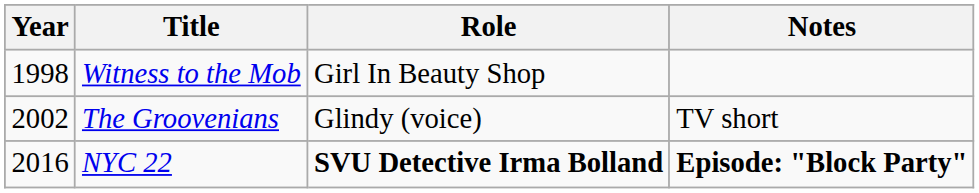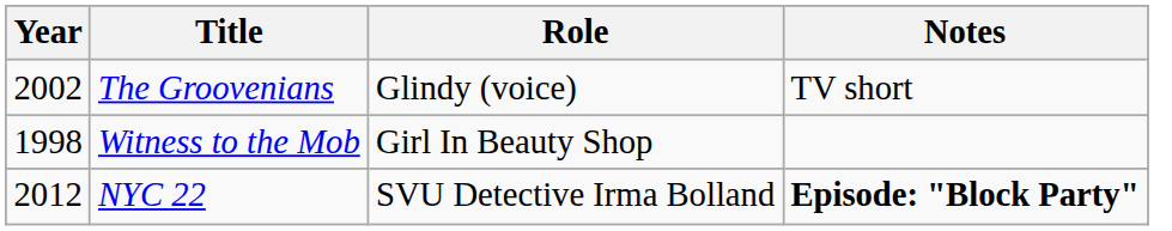 <table class="wikitable sortable">
 <tr>
 <th>Year</th>
 <th>Title</th>
 <th>Role</th>
 <th class="unsortable">Notes</th>
 </tr>
 <tr>
+<td>2002</td>
+<td><em><a href='#'>The Groovenians</a></em></td>
+<td>Glindy (voice)</td>
+<td>TV short</td>
+</tr>
+<tr>
 <td>1998</td>
 <td><em><a href='#'>Witness to the Mob</a></em></td>
 <td>Girl In Beauty Shop</td>
 <td></td>
 </tr>
 <tr>
-<td>2002</td>
-<td><em><a href='#'>The Groovenians</a></em></td>
-<td>Glindy (voice)</td>
-<td>TV short</td>
-</tr>
-<tr>
-<td>2016</td>
+<td>2012</td>
 <td><em><a href='#'>NYC 22</a></em></td>
-<td><strong>SVU Detective Irma Bolland</strong></td>
+<td>SVU Detective Irma Bolland</td>
 <td><strong>Episode: "Block Party"</strong></td>
 </tr>
 </table>
